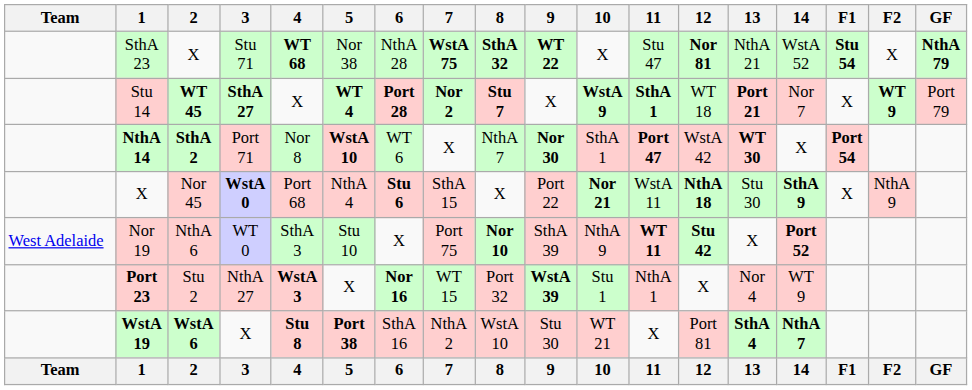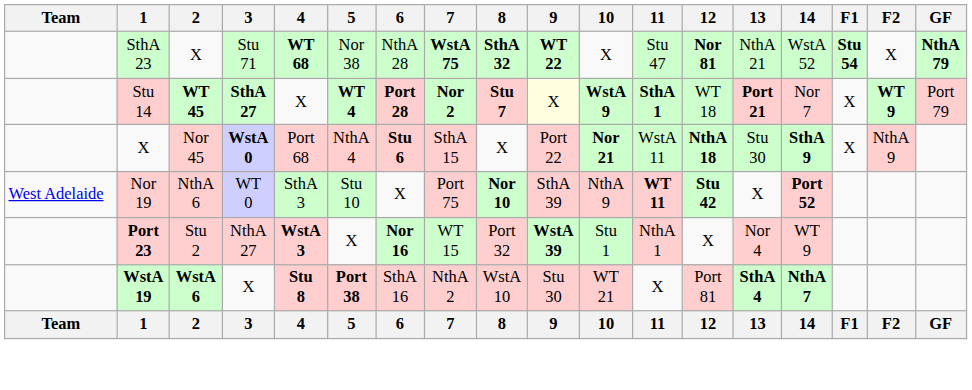 <table class="wikitable" style="font-size:85%; text-align:center; width:90%">
 <tr valign="top">
 <th valign="middle">Team</th>
 <th>1</th>
 <th>2</th>
 <th>3</th>
 <th>4</th>
 <th>5</th>
 <th>6</th>
 <th>7</th>
 <th>8</th>
 <th>9</th>
 <th>10</th>
 <th>11</th>
 <th>12</th>
 <th>13</th>
 <th>14</th>
 <th>F1</th>
 <th>F2</th>
 <th>GF</th>
 </tr>
 <tr>
 <td align="left"></td>
 <td style="background:#cfc;">SthA<br>23</td>
 <td>X</td>
 <td style="background:#cfc;">Stu<br>71</td>
 <td style="background:#cfc;"><strong>WT<br>68</strong></td>
 <td style="background:#cfc;">Nor<br>38</td>
 <td style="background:#cfc;">NthA<br>28</td>
 <td style="background:#cfc;"><strong>WstA<br>75</strong></td>
 <td style="background:#cfc;"><strong>SthA<br>32</strong></td>
 <td style="background:#cfc;"><strong>WT<br>22</strong></td>
 <td>X</td>
 <td style="background:#cfc;">Stu<br>47</td>
 <td style="background:#cfc;"><strong>Nor<br>81</strong></td>
 <td style="background:#cfc;">NthA<br>21</td>
 <td style="background:#cfc;">WstA<br>52</td>
 <td style="background:#cfc;"><strong>Stu<br>54</strong></td>
 <td>X</td>
 <td style="background:#cfc;"><strong>NthA<br>79</strong></td>
 </tr>
 <tr>
 <td align="left"></td>
 <td style="background:#FFCFCF;">Stu<br>14</td>
 <td style="background:#cfc;"><strong>WT<br>45</strong></td>
 <td style="background:#cfc;"><strong>SthA<br>27</strong></td>
 <td>X</td>
 <td style="background:#cfc;"><strong>WT<br>4</strong></td>
 <td style="background:#FFCFCF;"><strong>Port<br>28</strong></td>
 <td style="background:#cfc;"><strong>Nor<br>2</strong></td>
 <td style="background:#FFCFCF;"><strong>Stu<br>7</strong></td>
-<td>X</td>
+<td style="background: lightyellow;">X</td>
 <td style="background:#cfc;"><strong>WstA<br>9</strong></td>
 <td style="background:#cfc;"><strong>SthA<br>1</strong></td>
 <td style="background:#cfc;">WT<br>18</td>
 <td style="background:#FFCFCF;"><strong>Port<br>21</strong></td>
 <td style="background:#FFCFCF;">Nor<br>7</td>
 <td>X</td>
 <td style="background:#cfc;"><strong>WT<br>9</strong></td>
 <td style="background:#FFCFCF;">Port<br>79</td>
-</tr>
-<tr>
-<td align="left"></td>
-<td style="background:#cfc;"><strong>NthA<br>14</strong></td>
-<td style="background:#cfc;"><strong>SthA<br>2</strong></td>
-<td style="background:#FFCFCF;">Port<br>71</td>
-<td style="background:#cfc;">Nor<br>8</td>
-<td style="background:#FFCFCF;"><strong>WstA <br>10</strong></td>
-<td style="background:#cfc;">WT<br>6</td>
-<td>X</td>
-<td style="background:#cfc;">NthA<br>7</td>
-<td style="background:#cfc;"><strong>Nor<br>30</strong></td>
-<td style="background:#FFCFCF;">SthA<br>1</td>
-<td style="background:#FFCFCF;"><strong>Port<br>47</strong></td>
-<td style="background:#FFCFCF;">WstA<br>42</td>
-<td style="background:#FFCFCF;"><strong>WT<br>30</strong></td>
-<td>X</td>
-<td style="background:#FFCFCF;"><strong>Port<br>54</strong></td>
-<td></td>
-<td></td>
 </tr>
 <tr>
 <td align="left"></td>
 <td>X</td>
 <td style="background:#FFCFCF;">Nor<br>45</td>
 <td style="background:#CFCFFF;"><strong>WstA<br>0</strong></td>
 <td style="background:#FFCFCF;">Port<br>68</td>
 <td style="background:#FFCFCF;">NthA<br>4</td>
 <td style="background:#FFCFCF;"><strong>Stu<br>6</strong></td>
 <td style="background:#FFCFCF;">SthA<br>15</td>
 <td>X</td>
 <td style="background:#FFCFCF;">Port<br>22</td>
 <td style="background:#cfc;"><strong>Nor<br>21</strong></td>
 <td style="background:#cfc;">WstA<br>11</td>
 <td style="background:#cfc;"><strong>NthA<br>18</strong></td>
 <td style="background:#cfc;">Stu<br>30</td>
 <td style="background:#cfc;"><strong>SthA<br>9</strong></td>
 <td>X</td>
 <td style="background:#FFCFCF;">NthA<br>9</td>
 <td></td>
 </tr>
 <tr>
 <td align="left"><a href='#'>West Adelaide</a></td>
 <td style="background:#FFCFCF;">Nor<br>19</td>
 <td style="background:#FFCFCF;">NthA<br>6</td>
 <td style="background:#CFCFFF;">WT<br>0</td>
 <td style="background:#cfc;">SthA<br>3</td>
 <td style="background:#cfc;">Stu<br>10</td>
 <td>X</td>
 <td style="background:#FFCFCF;">Port<br>75</td>
 <td style="background:#cfc;"><strong>Nor<br>10</strong></td>
 <td style="background:#FFCFCF;">SthA<br>39</td>
 <td style="background:#FFCFCF;">NthA<br>9</td>
 <td style="background:#FFCFCF;"><strong>WT<br>11</strong></td>
 <td style="background:#cfc;"><strong>Stu<br>42</strong></td>
 <td>X</td>
 <td style="background:#FFCFCF;"><strong>Port<br>52</strong></td>
 <td></td>
 <td></td>
 <td></td>
 </tr>
 <tr>
 <td align="left"></td>
 <td style="background:#FFCFCF;"><strong>Port<br>23</strong></td>
 <td style="background:#FFCFCF;">Stu<br>2</td>
 <td style="background:#FFCFCF;">NthA<br>27</td>
 <td style="background:#FFCFCF;"><strong>WstA</strong><br><strong>3</strong></td>
 <td>X</td>
 <td style="background:#cfc;"><strong>Nor<br>16</strong></td>
 <td style="background:#cfc;">WT<br>15</td>
 <td style="background:#FFCFCF;">Port<br>32</td>
 <td style="background:#cfc;"><strong>WstA<br>39</strong></td>
 <td style="background:#cfc;">Stu<br>1</td>
 <td style="background:#FFCFCF;">NthA<br>1</td>
 <td>X</td>
 <td style="background:#FFCFCF;">Nor<br>4</td>
 <td style="background:#FFCFCF;">WT<br>9</td>
 <td></td>
 <td></td>
 <td></td>
 </tr>
 <tr>
 <td align="left"></td>
 <td style="background:#cfc;"><strong>WstA<br>19</strong></td>
 <td style="background:#cfc;"><strong>WstA<br>6</strong></td>
 <td>X</td>
 <td style="background:#FFCFCF;"><strong>Stu<br>8</strong></td>
 <td style="background:#FFCFCF;"><strong>Port<br>38</strong></td>
 <td style="background:#FFCFCF;">SthA<br>16</td>
 <td style="background:#FFCFCF;">NthA<br>2</td>
 <td style="background:#FFCFCF;">WstA<br>10</td>
 <td style="background:#FFCFCF;">Stu<br>30</td>
 <td style="background:#FFCFCF;">WT <br>21</td>
 <td>X</td>
 <td style="background:#FFCFCF;">Port<br>81</td>
 <td style="background:#cfc;"><strong>SthA<br>4</strong></td>
 <td style="background:#cfc;"><strong>NthA<br>7</strong></td>
 <td></td>
 <td></td>
 <td></td>
 </tr>
 <tr valign="top">
 <th valign="middle">Team</th>
 <th>1</th>
 <th>2</th>
 <th>3</th>
 <th>4</th>
 <th>5</th>
 <th>6</th>
 <th>7</th>
 <th>8</th>
 <th>9</th>
 <th>10</th>
 <th>11</th>
 <th>12</th>
 <th>13</th>
 <th>14</th>
 <th>F1</th>
 <th>F2</th>
 <th>GF</th>
 </tr>
 </table>
